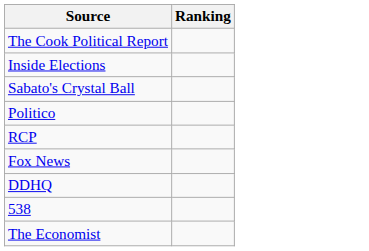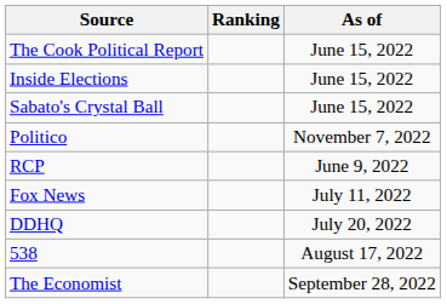 <table class="wikitable" style="text-align:center">
 <tr>
 <th>Source</th>
 <th>Ranking</th>
+<th>As of</th>
 </tr>
 <tr>
 <td align=left><a href='#'>The Cook Political Report</a></td>
 <td></td>
+<td>June 15, 2022</td>
 </tr>
 <tr>
 <td align=left><a href='#'>Inside Elections</a></td>
 <td></td>
+<td>June 15, 2022</td>
 </tr>
 <tr>
 <td align=left><a href='#'>Sabato's Crystal Ball</a></td>
 <td></td>
+<td>June 15, 2022</td>
 </tr>
 <tr>
 <td align="left"><a href='#'>Politico</a></td>
 <td></td>
+<td>November 7, 2022</td>
 </tr>
 <tr>
 <td align="left"><a href='#'>RCP</a></td>
 <td></td>
+<td>June 9, 2022</td>
 </tr>
 <tr>
 <td align=left><a href='#'>Fox News</a></td>
 <td></td>
+<td>July 11, 2022</td>
 </tr>
 <tr>
 <td align="left"><a href='#'>DDHQ</a></td>
 <td></td>
+<td>July 20, 2022</td>
 </tr>
 <tr>
 <td align="left"><a href='#'>538</a></td>
 <td></td>
+<td>August 17, 2022</td>
 </tr>
 <tr>
 <td align="left"><a href='#'>The Economist</a></td>
 <td></td>
+<td>September 28, 2022</td>
 </tr>
 </table>
